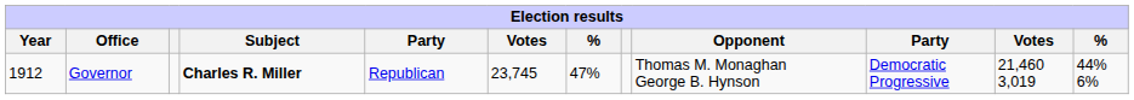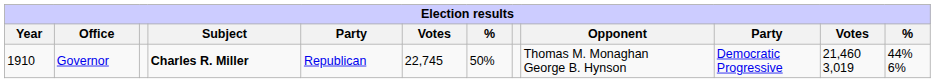 <table class=wikitable style="width: 94%" style="text-align: center;" align="center">
 <tr bgcolor=#cccccc>
 <th colspan=12 style="background: #ccccff;">Election results</th>
 </tr>
 <tr>
 <th><strong>Year</strong></th>
 <th><strong>Office</strong></th>
 <th></th>
 <th><strong>Subject</strong></th>
 <th><strong>Party</strong></th>
 <th><strong>Votes</strong></th>
 <th><strong>%</strong></th>
 <th></th>
 <th><strong>Opponent</strong></th>
 <th><strong>Party</strong></th>
 <th><strong>Votes</strong></th>
 <th><strong>%</strong></th>
 </tr>
 <tr>
-<td>1912</td>
+<td>1910</td>
 <td><a href='#'>Governor</a></td>
 <td></td>
 <td><strong>Charles R. Miller</strong></td>
 <td><a href='#'>Republican</a></td>
-<td>23,745</td>
-<td>47%</td>
+<td>22,745</td>
+<td>50%</td>
 <td></td>
 <td>Thomas M. Monaghan<br> George B. Hynson</td>
 <td><a href='#'>Democratic</a><br><a href='#'>Progressive</a></td>
 <td>21,460<br>3,019</td>
 <td>44%<br>6%</td>
 </tr>
 </table>
